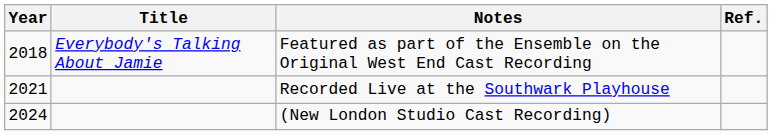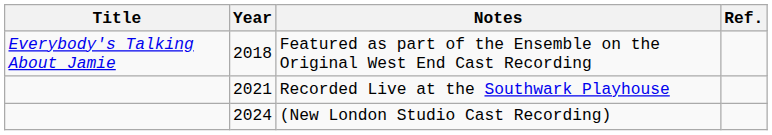 <table class="wikitable">
 <tr>
+<th>Title</th>
 <th>Year</th>
-<th>Title</th>
 <th>Notes</th>
 <th>Ref.</th>
 </tr>
 <tr>
+<td><em><a href='#'>Everybody's Talking About Jamie</a></em></td>
 <td>2018</td>
-<td><em><a href='#'>Everybody's Talking About Jamie</a></em></td>
 <td>Featured as part of the Ensemble on the Original West End Cast Recording</td>
 <td></td>
 </tr>
 <tr>
+<td><em></em></td>
 <td>2021</td>
-<td><em></em></td>
 <td>Recorded Live at the <a href='#'>Southwark Playhouse</a></td>
 <td></td>
 </tr>
 <tr>
+<td></td>
 <td>2024</td>
-<td></td>
 <td>(New London Studio Cast Recording)</td>
 <td></td>
 </tr>
 </table>
